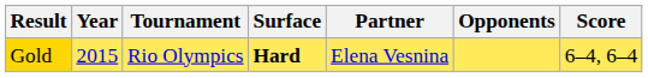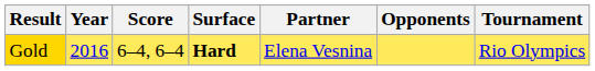 <table class="sortable wikitable">
 <tr>
 <th>Result</th>
 <th>Year</th>
-<th>Tournament</th>
+<th class=unsortable>Score</th>
 <th>Surface</th>
 <th>Partner</th>
 <th>Opponents</th>
-<th class=unsortable>Score</th>
+<th>Tournament</th>
 </tr>
 <tr bgcolor=FFEA5C>
 <td bgcolor=gold>Gold</td>
-<td><a href='#'>2015</a></td>
-<td><a href='#'>Rio Olympics</a></td>
+<td><a href='#'>2016</a></td>
+<td>6–4, 6–4</td>
 <td><strong>Hard</strong></td>
 <td> <a href='#'>Elena Vesnina</a></td>
 <td></td>
-<td>6–4, 6–4</td>
+<td><a href='#'>Rio Olympics</a></td>
 </tr>
 </table>
